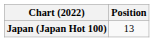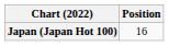 <table class="wikitable plainrowheaders" style="text-align:center">
 <tr>
 <th scope="col">Chart (2022)</th>
 <th scope="col">Position</th>
 </tr>
 <tr>
 <th scope="row">Japan (Japan Hot 100)</th>
-<td>13</td>
+<td>16</td>
 </tr>
 </table>
